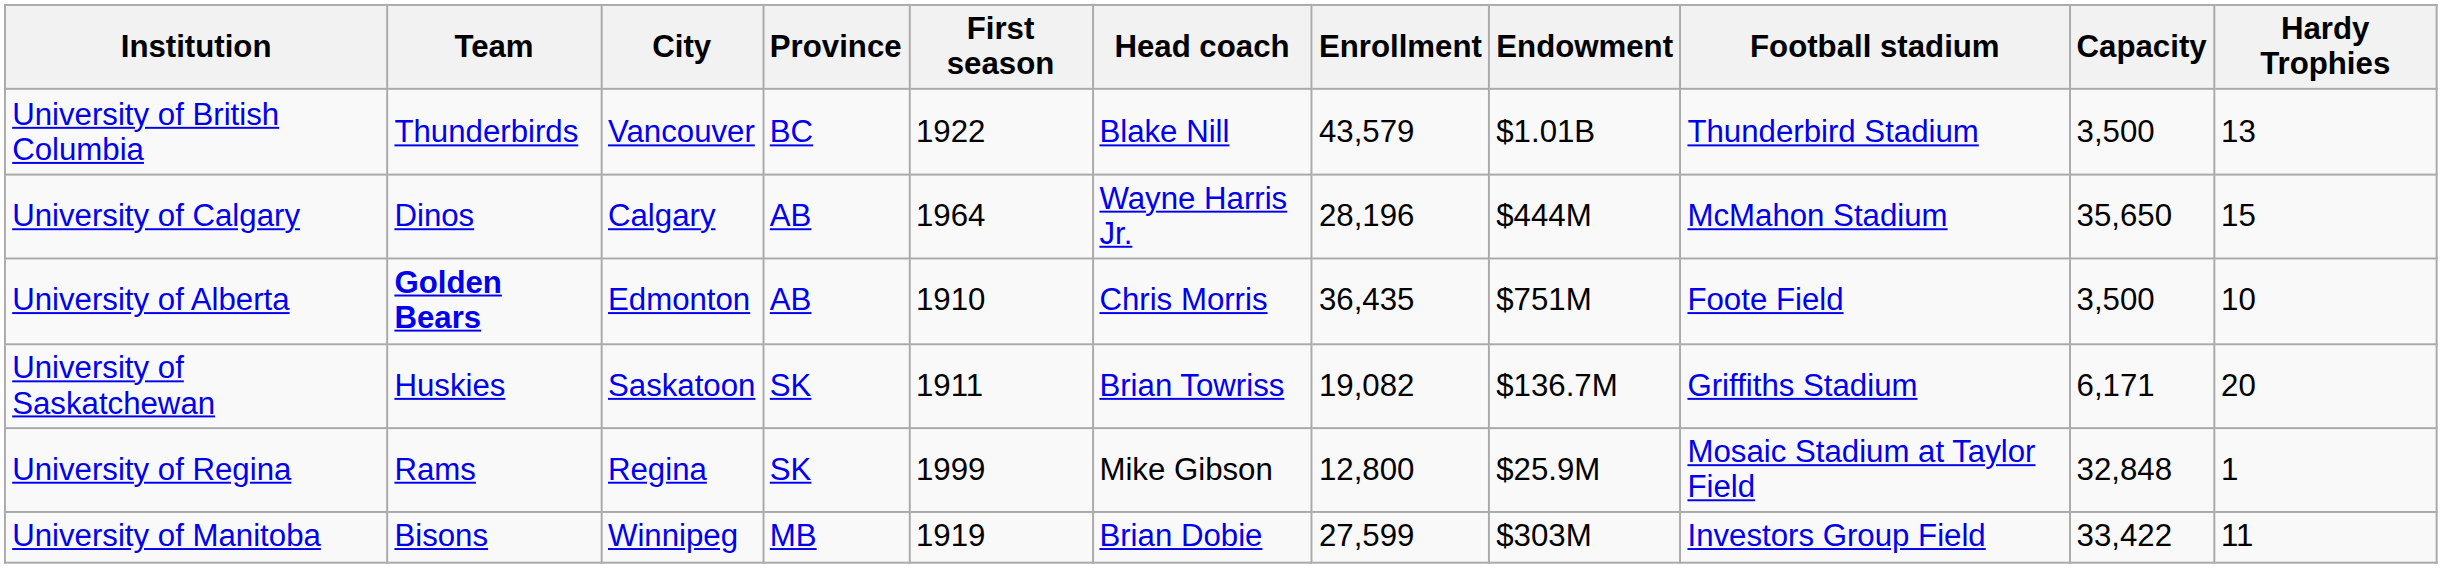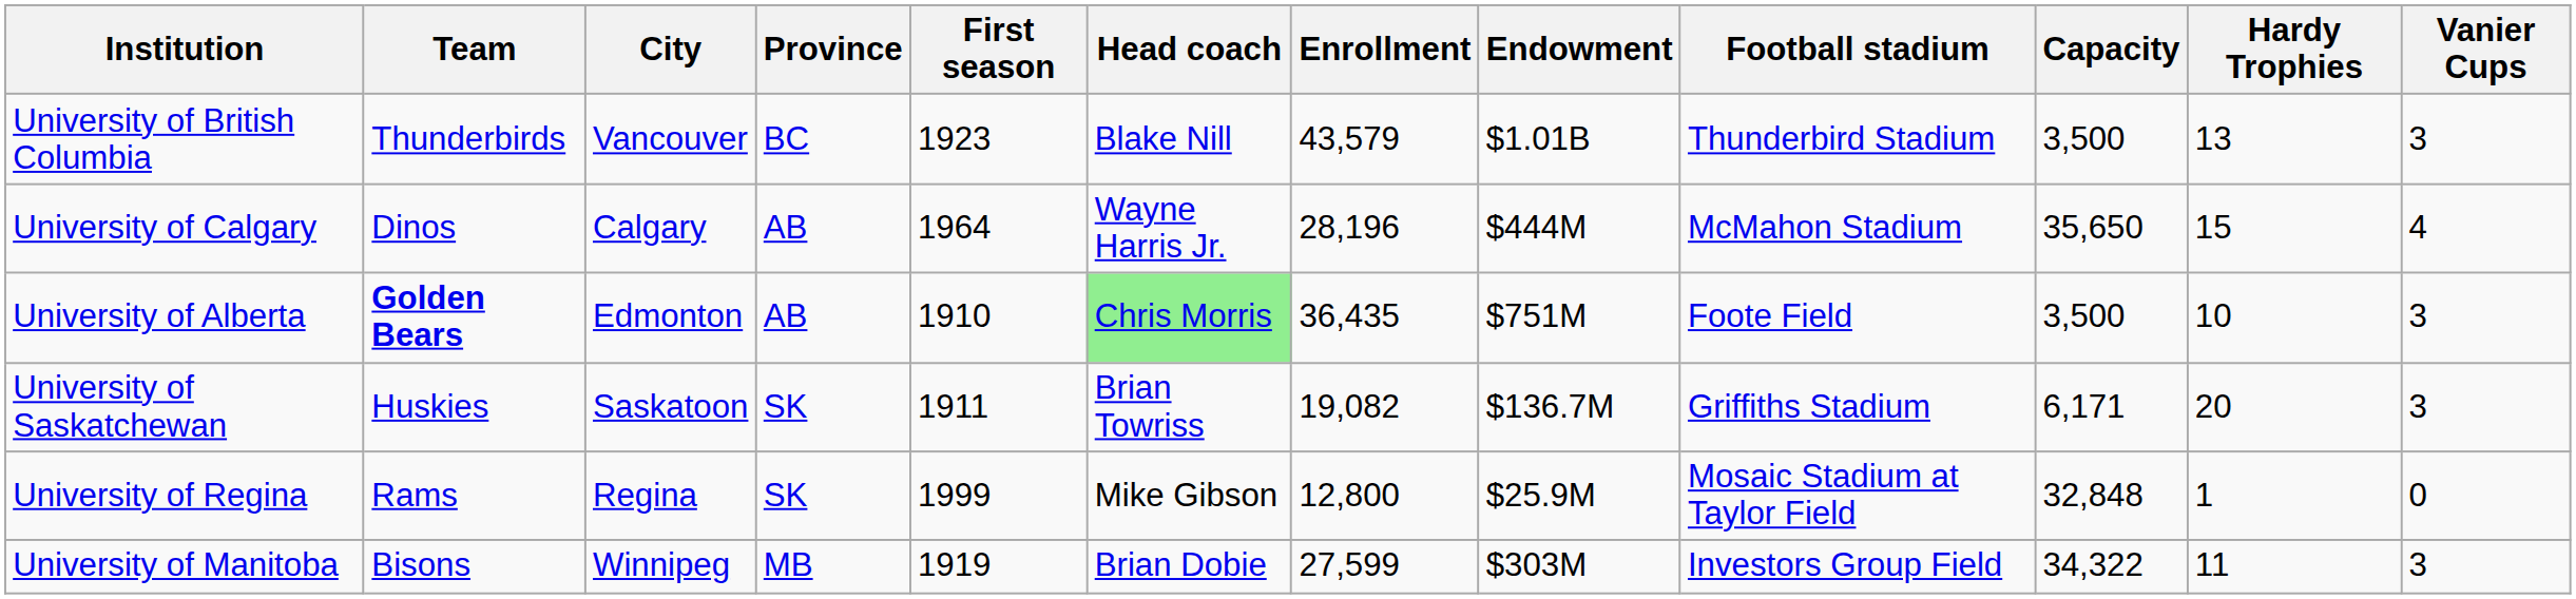 <table class="wikitable">
 <tr>
 <th>Institution</th>
 <th>Team</th>
 <th>City</th>
 <th>Province</th>
 <th>First season</th>
 <th>Head coach</th>
 <th>Enrollment</th>
 <th>Endowment</th>
 <th>Football stadium</th>
 <th>Capacity</th>
 <th>Hardy Trophies</th>
+<th>Vanier Cups</th>
 </tr>
 <tr>
 <td><a href='#'>University of British Columbia</a></td>
 <td><a href='#'>Thunderbirds</a></td>
 <td><a href='#'>Vancouver</a></td>
 <td><a href='#'>BC</a></td>
-<td>1922</td>
+<td>1923</td>
 <td><a href='#'>Blake Nill</a></td>
 <td>43,579</td>
 <td>$1.01B</td>
 <td><a href='#'>Thunderbird Stadium</a></td>
 <td>3,500</td>
 <td>13</td>
+<td>3</td>
 </tr>
 <tr>
 <td><a href='#'>University of Calgary</a></td>
 <td><a href='#'>Dinos</a></td>
 <td><a href='#'>Calgary</a></td>
 <td><a href='#'>AB</a></td>
 <td>1964</td>
 <td><a href='#'>Wayne Harris Jr.</a></td>
 <td>28,196</td>
 <td>$444M</td>
 <td><a href='#'>McMahon Stadium</a></td>
 <td>35,650</td>
 <td>15</td>
+<td>4</td>
 </tr>
 <tr>
 <td><a href='#'>University of Alberta</a></td>
 <td><strong><a href='#'>Golden Bears</a></strong></td>
 <td><a href='#'>Edmonton</a></td>
 <td><a href='#'>AB</a></td>
 <td>1910</td>
-<td><a href='#'>Chris Morris</a></td>
+<td style="background: lightgreen;"><a href='#'>Chris Morris</a></td>
 <td>36,435</td>
 <td>$751M</td>
 <td><a href='#'>Foote Field</a></td>
 <td>3,500</td>
 <td>10</td>
+<td>3</td>
 </tr>
 <tr>
 <td><a href='#'>University of Saskatchewan</a></td>
 <td><a href='#'>Huskies</a></td>
 <td><a href='#'>Saskatoon</a></td>
 <td><a href='#'>SK</a></td>
 <td>1911</td>
 <td><a href='#'>Brian Towriss</a></td>
 <td>19,082</td>
 <td>$136.7M</td>
 <td><a href='#'>Griffiths Stadium</a></td>
 <td>6,171</td>
 <td>20</td>
+<td>3</td>
 </tr>
 <tr>
 <td><a href='#'>University of Regina</a></td>
 <td><a href='#'>Rams</a></td>
 <td><a href='#'>Regina</a></td>
 <td><a href='#'>SK</a></td>
 <td>1999</td>
 <td>Mike Gibson</td>
 <td>12,800</td>
 <td>$25.9M</td>
 <td><a href='#'>Mosaic Stadium at Taylor Field</a></td>
 <td>32,848</td>
 <td>1</td>
+<td>0</td>
 </tr>
 <tr>
 <td><a href='#'>University of Manitoba</a></td>
 <td><a href='#'>Bisons</a></td>
 <td><a href='#'>Winnipeg</a></td>
 <td><a href='#'>MB</a></td>
 <td>1919</td>
 <td><a href='#'>Brian Dobie</a></td>
 <td>27,599</td>
 <td>$303M</td>
 <td><a href='#'>Investors Group Field</a></td>
-<td>33,422</td>
+<td>34,322</td>
 <td>11</td>
+<td>3</td>
 </tr>
 </table>
